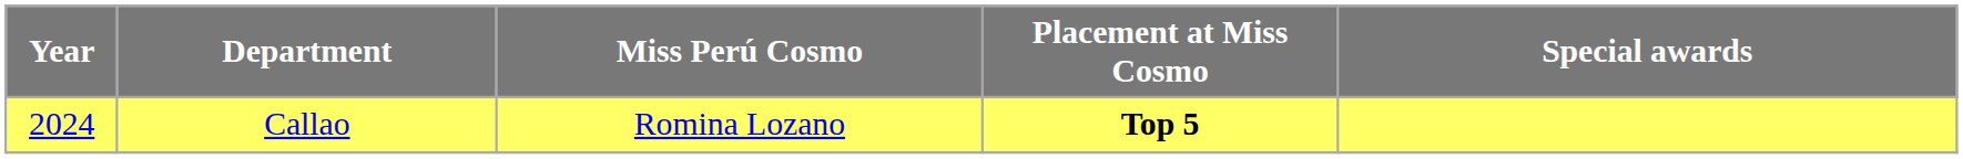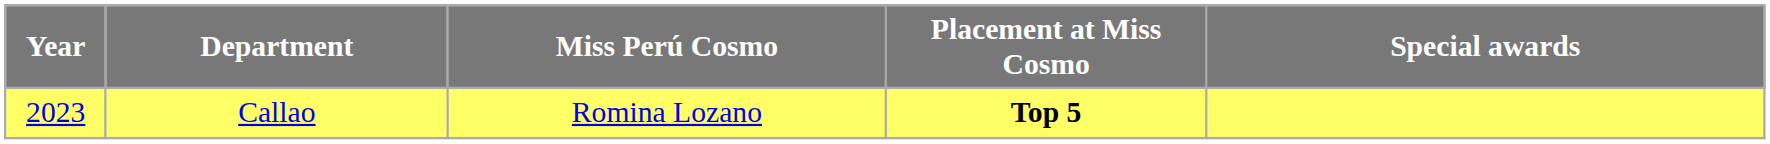 <table class="wikitable " style="font-size: 85%; text-align:center">
 <tr>
 <th width="40" style="background-color:#787878;color:#FFFFFF;">Year</th>
 <th width="150" style="background-color:#787878;color:#FFFFFF;">Department</th>
 <th width="195" style="background-color:#787878;color:#FFFFFF;">Miss Perú Cosmo</th>
 <th width="140" style="background-color:#787878;color:#FFFFFF;">Placement at Miss Cosmo</th>
 <th width="250" style="background-color:#787878;color:#FFFFFF;">Special awards</th>
 </tr>
 <tr>
 </tr>
 <tr style="background-color:#FFFF66;">
-<td><a href='#'>2024</a></td>
+<td><a href='#'>2023</a></td>
 <td><a href='#'>Callao</a></td>
 <td><a href='#'>Romina Lozano</a></td>
 <td><strong>Top 5</strong></td>
 <td></td>
 </tr>
 <tr>
 </tr>
 </table>
